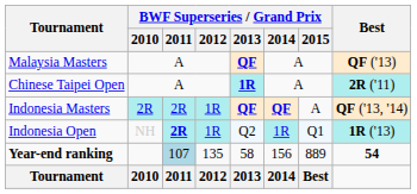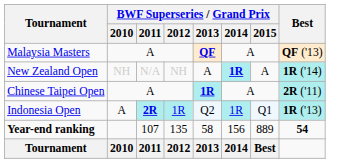 <table class="wikitable" style="font-size: 90%; text-align:center">
 <tr>
 <th rowspan="2">Tournament</th>
 <th colspan="6"><a href='#'>BWF Superseries</a> / <a href='#'>Grand Prix</a></th>
 <th rowspan="2">Best</th>
 </tr>
 <tr>
 <th>2010</th>
 <th>2011</th>
 <th>2012</th>
 <th>2013</th>
 <th>2014</th>
 <th>2015</th>
 </tr>
 <tr>
 <td align=left><a href='#'>Malaysia Masters</a></td>
 <td colspan="3">A</td>
 <td bgcolor=FFEBCD><a href='#'><strong>QF</strong></a></td>
 <td colspan="2">A</td>
 <td bgcolor=FFEBCD><strong>QF</strong> ('13)</td>
 </tr>
 <tr>
+<td align=left><a href='#'>New Zealand Open</a></td>
+<td style=color:#ccc>NH</td>
+<td style=color:#ccc>N/A</td>
+<td style=color:#ccc>NH</td>
+<td>A</td>
+<td bgcolor=AFEEEE><strong><a href='#'>1R</a></strong></td>
+<td>A</td>
+<td bgcolor=AFEEEE><strong>1R</strong> ('14)</td>
+</tr>
+<tr>
 <td align=left><a href='#'>Chinese Taipei Open</a></td>
 <td colspan="3">A</td>
 <td bgcolor=AFEEEE><strong><a href='#'>1R</a></strong></td>
 <td colspan="2">A</td>
 <td bgcolor=AFEEEE><strong>2R</strong> ('11)</td>
 </tr>
 <tr>
-<td align=left><a href='#'>Indonesia Masters</a></td>
-<td bgcolor=AFEEEE><a href='#'>2R</a></td>
-<td bgcolor=AFEEEE><a href='#'>2R</a></td>
-<td bgcolor=AFEEEE><a href='#'>1R</a></td>
-<td bgcolor=FFEBCD><strong><a href='#'>QF</a></strong></td>
-<td bgcolor=FFEBCD><strong><a href='#'>QF</a></strong></td>
+<td align=left><a href='#'>Indonesia Open</a></td>
 <td>A</td>
-<td bgcolor=FFEBCD><strong>QF</strong> ('13, '14)</td>
-</tr>
-<tr>
-<td align=left><a href='#'>Indonesia Open</a></td>
-<td style=color:#ccc>NH</td>
 <td bgcolor=AFEEEE><a href='#'><strong>2R</strong></a></td>
 <td bgcolor=AFEEEE><a href='#'>1R</a></td>
 <td 2013; bgcolor=F0F8FF>Q2</td>
 <td bgcolor=AFEEEE><a href='#'>1R</a></td>
 <td 2015; bgcolor=F0F8FF>Q1</td>
 <td bgcolor=AFEEEE><strong>1R</strong> ('13)</td>
 </tr>
 <tr>
 <td align=left><strong>Year-end ranking</strong></td>
 <td></td>
-<td style="background: lightblue;">107</td>
+<td>107</td>
 <td>135</td>
 <td>58</td>
 <td>156</td>
 <td>889</td>
 <td><strong>54</strong></td>
 </tr>
 <tr>
 <th>Tournament</th>
 <th>2010</th>
 <th>2011</th>
 <th>2012</th>
 <th>2013</th>
 <th>2014</th>
 <th>Best</th>
 </tr>
 </table>
